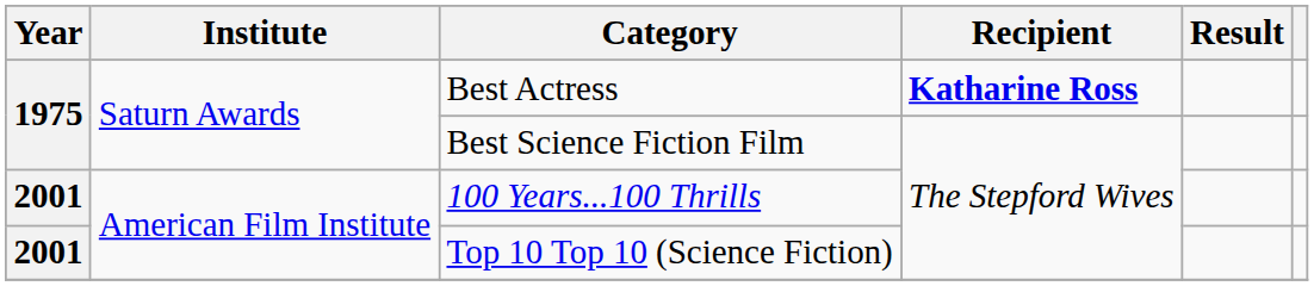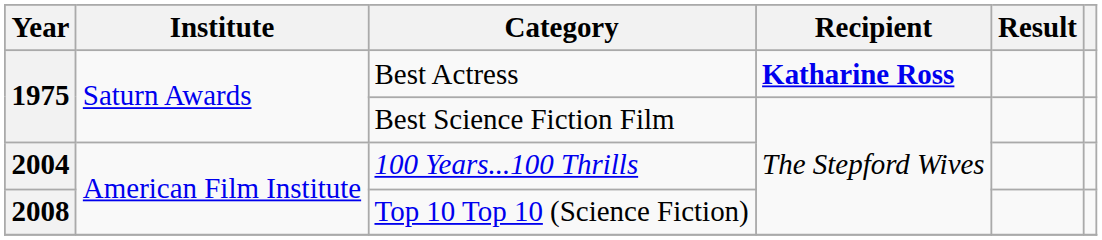 <table class="wikitable unsortable plainrowheaders">
 <tr align="center">
 <th>Year</th>
 <th>Institute</th>
 <th>Category</th>
 <th>Recipient</th>
 <th>Result</th>
 <th></th>
 </tr>
 <tr>
 <th scope="row" rowspan="2">1975</th>
 <td rowspan="2"><a href='#'>Saturn Awards</a></td>
 <td>Best Actress</td>
 <td><strong><a href='#'>Katharine Ross</a></strong></td>
 <td></td>
 <td style="text-align:center;"></td>
 </tr>
 <tr>
 <td>Best Science Fiction Film</td>
 <td rowspan="3"><em>The Stepford Wives</em></td>
 <td></td>
 <td style="text-align:center;"></td>
 </tr>
 <tr>
-<th scope="row">2001</th>
+<th scope="row">2004</th>
 <td rowspan="2"><a href='#'>American Film Institute</a></td>
 <td><em><a href='#'>100 Years...100 Thrills</a></em></td>
 <td></td>
 <td style="text-align:center;"></td>
 </tr>
 <tr>
-<th scope="row">2001</th>
+<th scope="row">2008</th>
 <td><a href='#'>Top 10 Top 10</a> (Science Fiction)</td>
 <td></td>
 <td style="text-align:center;"></td>
 </tr>
 <tr>
 </tr>
 </table>
